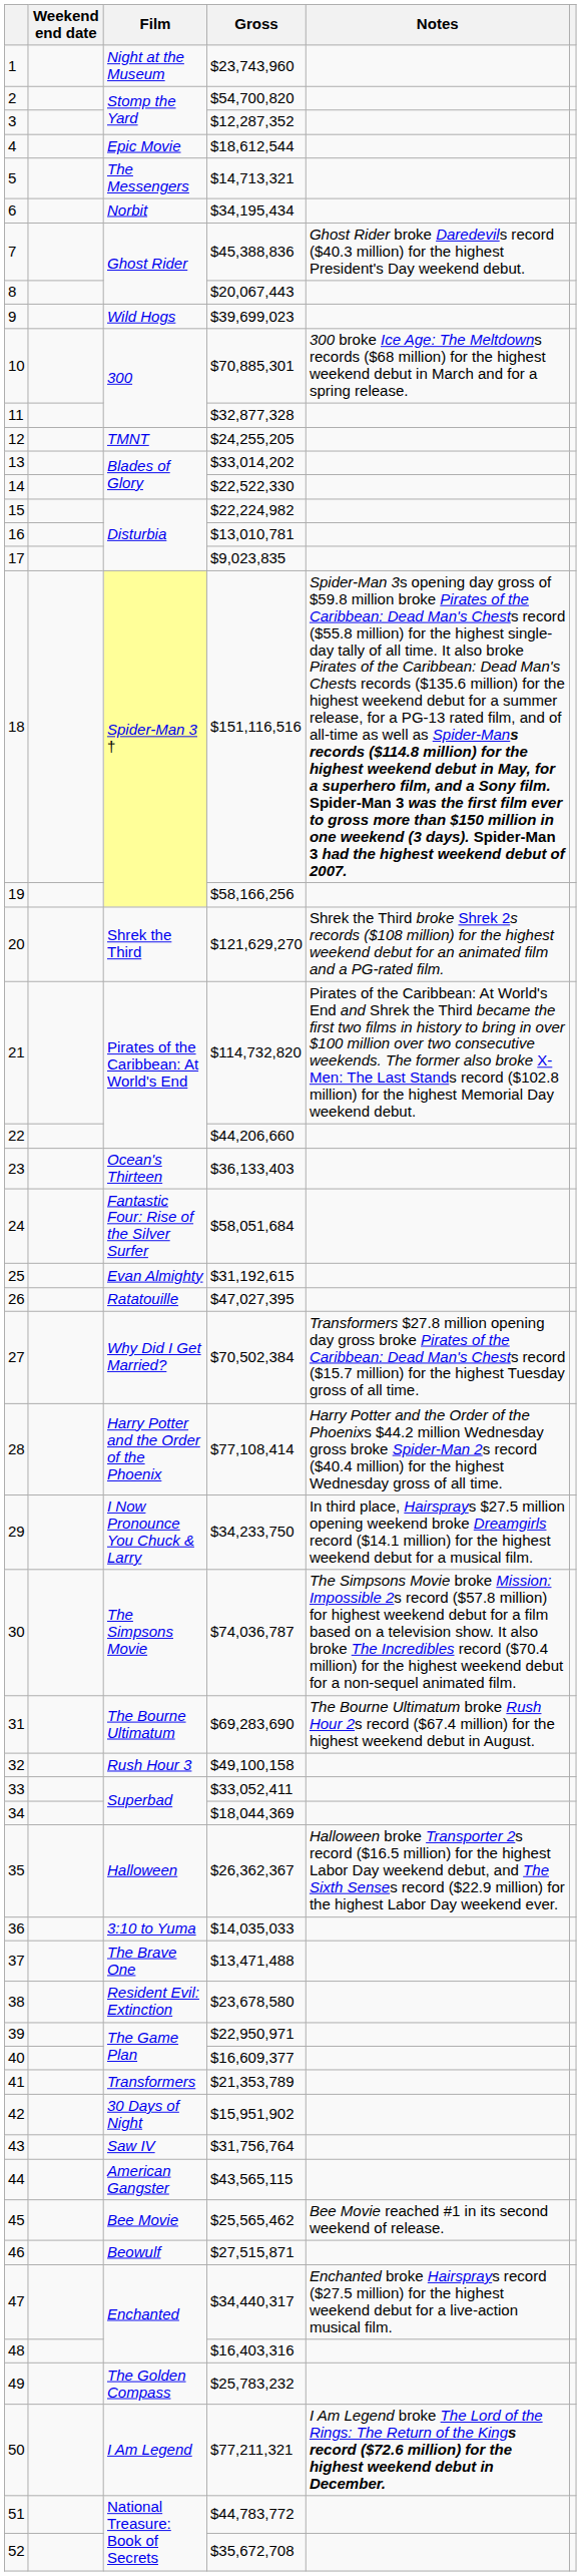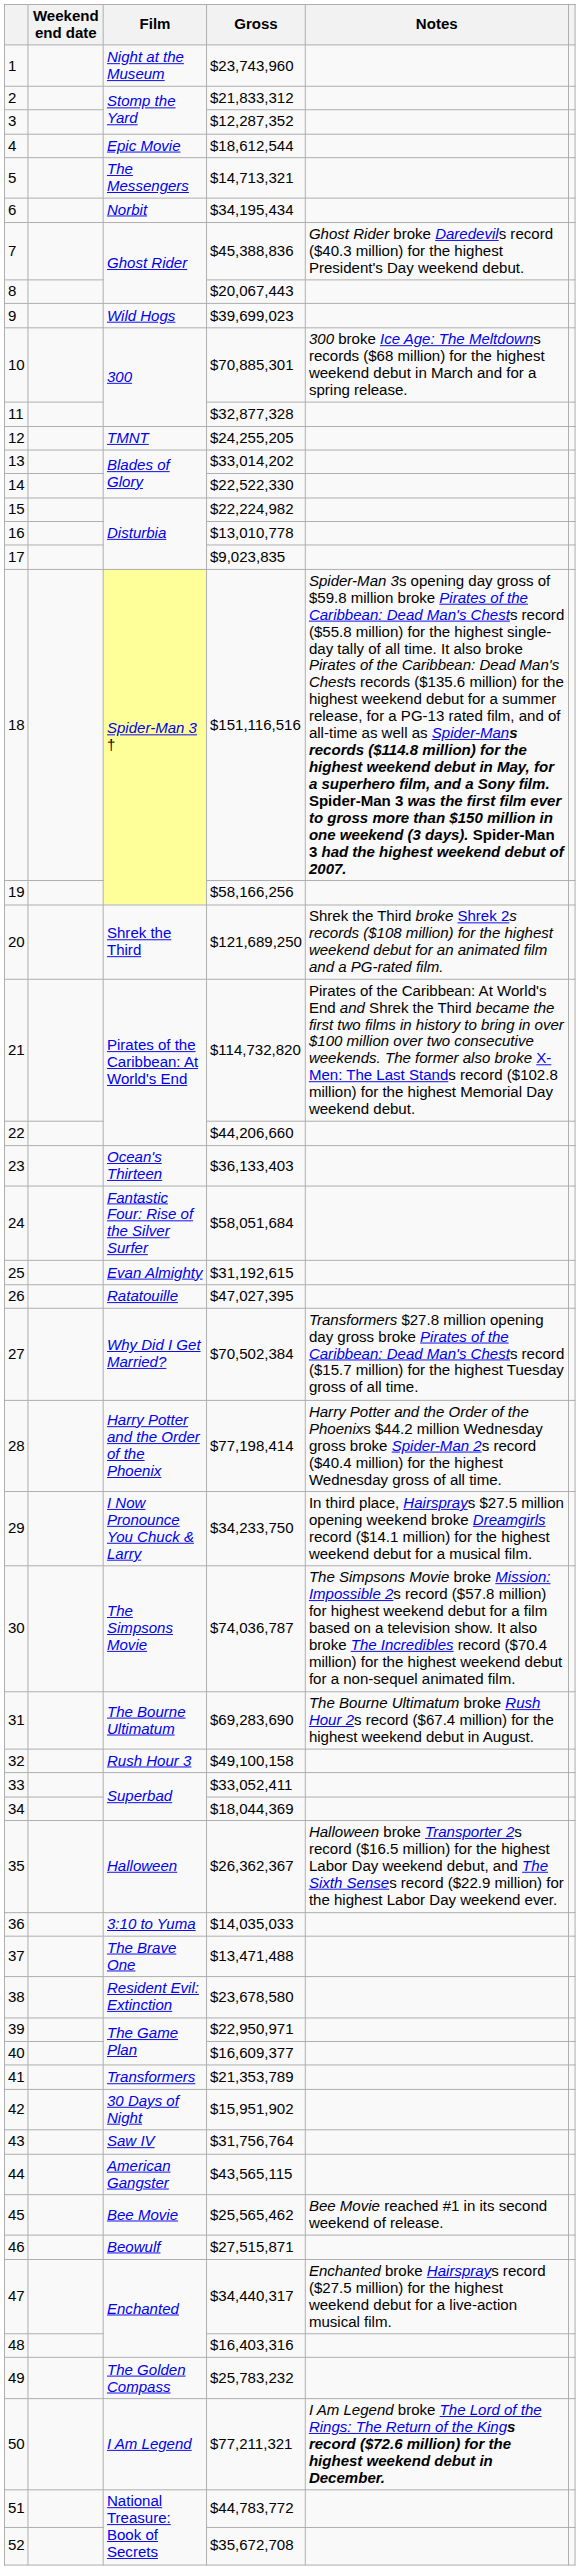 <table class="wikitable sortable">
 <tr>
 <th></th>
 <th>Weekend end date</th>
 <th>Film</th>
 <th>Gross</th>
 <th>Notes</th>
 <th class="unsortable"></th>
 </tr>
 <tr>
 <td>1</td>
 <td></td>
 <td><em><a href='#'>Night at the Museum</a></em></td>
 <td>$23,743,960</td>
 <td></td>
 <td></td>
 </tr>
 <tr>
 <td>2</td>
 <td></td>
 <td rowspan="2"><em><a href='#'>Stomp the Yard</a></em></td>
-<td>$54,700,820</td>
+<td>$21,833,312</td>
 <td></td>
 <td></td>
 </tr>
 <tr>
 <td>3</td>
 <td></td>
 <td>$12,287,352</td>
 <td></td>
 <td></td>
 </tr>
 <tr>
 <td>4</td>
 <td></td>
 <td><em><a href='#'>Epic Movie</a></em></td>
 <td>$18,612,544</td>
 <td></td>
 <td></td>
 </tr>
 <tr>
 <td>5</td>
 <td></td>
 <td><em><a href='#'>The Messengers</a></em></td>
 <td>$14,713,321</td>
 <td></td>
 <td></td>
 </tr>
 <tr>
 <td>6</td>
 <td></td>
 <td><em><a href='#'>Norbit</a></em></td>
 <td>$34,195,434</td>
 <td></td>
 <td></td>
 </tr>
 <tr>
 <td>7</td>
 <td></td>
 <td rowspan="2"><em><a href='#'>Ghost Rider</a></em></td>
 <td>$45,388,836</td>
 <td><em>Ghost Rider</em> broke <em><a href='#'>Daredevil</a></em>s record ($40.3 million) for the highest President's Day weekend debut.</td>
 <td></td>
 </tr>
 <tr>
 <td>8</td>
 <td></td>
 <td>$20,067,443</td>
 <td></td>
 <td></td>
 </tr>
 <tr>
 <td>9</td>
 <td></td>
 <td><em><a href='#'>Wild Hogs</a></em></td>
 <td>$39,699,023</td>
 <td></td>
 <td></td>
 </tr>
 <tr>
 <td>10</td>
 <td></td>
 <td rowspan="2"><em><a href='#'>300</a></em></td>
 <td>$70,885,301</td>
 <td><em>300</em> broke <em><a href='#'>Ice Age: The Meltdown</a></em>s records ($68 million) for the highest weekend debut in March and for a spring release.</td>
 <td></td>
 </tr>
 <tr>
 <td>11</td>
 <td></td>
 <td>$32,877,328</td>
 <td></td>
 <td></td>
 </tr>
 <tr>
 <td>12</td>
 <td></td>
 <td><em><a href='#'>TMNT</a></em></td>
 <td>$24,255,205</td>
 <td></td>
 <td></td>
 </tr>
 <tr>
 <td>13</td>
 <td></td>
 <td rowspan="2"><em><a href='#'>Blades of Glory</a></em></td>
 <td>$33,014,202</td>
 <td></td>
 <td></td>
 </tr>
 <tr>
 <td>14</td>
 <td></td>
 <td>$22,522,330</td>
 <td></td>
 <td></td>
 </tr>
 <tr>
 <td>15</td>
 <td></td>
 <td rowspan="3"><em><a href='#'>Disturbia</a></em></td>
 <td>$22,224,982</td>
 <td></td>
 <td></td>
 </tr>
 <tr>
 <td>16</td>
 <td></td>
-<td>$13,010,781</td>
+<td>$13,010,778</td>
 <td></td>
 <td></td>
 </tr>
 <tr>
 <td>17</td>
 <td></td>
 <td>$9,023,835</td>
 <td></td>
 <td></td>
 </tr>
 <tr>
 <td>18</td>
 <td></td>
 <td rowspan="2" style="background-color:#FFFF99"><em><a href='#'>Spider-Man 3</a></em> †</td>
 <td>$151,116,516</td>
 <td><em>Spider-Man 3</em>s opening day gross of $59.8 million broke <em><a href='#'>Pirates of the Caribbean: Dead Man's Chest</a></em>s record ($55.8 million) for the highest single-day tally of all time. It also broke <em>Pirates of the Caribbean: Dead Man's Chest</em>s records ($135.6 million) for the highest weekend debut for a summer release, for a PG-13 rated film, and of all-time as well as <em><a href='#'>Spider-Man</a><strong>s records ($114.8 million) for the highest weekend debut in May, for a superhero film, and a Sony film. </em>Spider-Man 3<em> was the first film ever to gross more than $150 million in one weekend (3 days). </em>Spider-Man 3<em> had the highest weekend debut of 2007.</td>
 <td></td>
 </tr>
 <tr>
 <td>19</td>
 <td></td>
 <td>$58,166,256</td>
 <td></td>
 <td></td>
 </tr>
 <tr>
 <td>20</td>
 <td></td>
 <td></em><a href='#'>Shrek the Third</a><em></td>
-<td>$121,629,270</td>
+<td>$121,689,250</td>
 <td></em>Shrek the Third<em> broke </em><a href='#'>Shrek 2</a><em>s records ($108 million) for the highest weekend debut for an animated film and a PG-rated film.</td>
 <td></td>
 </tr>
 <tr>
 <td>21</td>
 <td></td>
 <td rowspan="2"></em><a href='#'>Pirates of the Caribbean: At World's End</a><em></td>
 <td>$114,732,820</td>
 <td></em>Pirates of the Caribbean: At World's End<em> and </em>Shrek the Third<em> became the first two films in history to bring in over $100 million over two consecutive weekends. The former also broke </em><a href='#'>X-Men: The Last Stand</a></strong>s record ($102.8 million) for the highest Memorial Day weekend debut.</td>
 <td></td>
 </tr>
 <tr>
 <td>22</td>
 <td></td>
 <td>$44,206,660</td>
 <td></td>
 <td></td>
 </tr>
 <tr>
 <td>23</td>
 <td></td>
 <td><em><a href='#'>Ocean's Thirteen</a></em></td>
 <td>$36,133,403</td>
 <td></td>
 <td></td>
 </tr>
 <tr>
 <td>24</td>
 <td></td>
 <td><em><a href='#'>Fantastic Four: Rise of the Silver Surfer</a></em></td>
 <td>$58,051,684</td>
 <td></td>
 <td></td>
 </tr>
 <tr>
 <td>25</td>
 <td></td>
 <td><em><a href='#'>Evan Almighty</a></em></td>
 <td>$31,192,615</td>
 <td></td>
 <td></td>
 </tr>
 <tr>
 <td>26</td>
 <td></td>
 <td><em><a href='#'>Ratatouille</a></em></td>
 <td>$47,027,395</td>
 <td></td>
 <td></td>
 </tr>
 <tr>
 <td>27</td>
 <td></td>
 <td><em><a href='#'>Why Did I Get Married?</a></em></td>
 <td>$70,502,384</td>
 <td><em>Transformers</em> $27.8 million opening day gross broke <em><a href='#'>Pirates of the Caribbean: Dead Man's Chest</a></em>s record ($15.7 million) for the highest Tuesday gross of all time.</td>
 <td></td>
 </tr>
 <tr>
 <td>28</td>
 <td></td>
 <td><em><a href='#'>Harry Potter and the Order of the Phoenix</a></em></td>
-<td>$77,108,414</td>
+<td>$77,198,414</td>
 <td><em>Harry Potter and the Order of the Phoenix</em>s $44.2 million Wednesday gross broke <em><a href='#'>Spider-Man 2</a></em>s record ($40.4 million) for the highest Wednesday gross of all time.</td>
 <td></td>
 </tr>
 <tr>
 <td>29</td>
 <td></td>
 <td><em><a href='#'>I Now Pronounce You Chuck & Larry</a></em></td>
 <td>$34,233,750</td>
 <td>In third place, <em><a href='#'>Hairspray</a></em>s $27.5 million opening weekend broke <em><a href='#'>Dreamgirls</a></em> record ($14.1 million) for the highest weekend debut for a musical film.</td>
 <td></td>
 </tr>
 <tr>
 <td>30</td>
 <td></td>
 <td><em><a href='#'>The Simpsons Movie</a></em></td>
 <td>$74,036,787</td>
 <td><em>The Simpsons Movie</em> broke <em><a href='#'>Mission: Impossible 2</a></em>s record ($57.8 million) for highest weekend debut for a film based on a television show. It also broke <em><a href='#'>The Incredibles</a></em> record ($70.4 million) for the highest weekend debut for a non-sequel animated film.</td>
 <td></td>
 </tr>
 <tr>
 <td>31</td>
 <td></td>
 <td><em><a href='#'>The Bourne Ultimatum</a></em></td>
 <td>$69,283,690</td>
 <td><em>The Bourne Ultimatum</em> broke <em><a href='#'>Rush Hour 2</a></em>s record ($67.4 million) for the highest weekend debut in August.</td>
 <td></td>
 </tr>
 <tr>
 <td>32</td>
 <td></td>
 <td><em><a href='#'>Rush Hour 3</a></em></td>
 <td>$49,100,158</td>
 <td></td>
 <td></td>
 </tr>
 <tr>
 <td>33</td>
 <td></td>
 <td rowspan="2"><em><a href='#'>Superbad</a></em></td>
 <td>$33,052,411</td>
 <td></td>
 <td></td>
 </tr>
 <tr>
 <td>34</td>
 <td></td>
 <td>$18,044,369</td>
 <td></td>
 <td></td>
 </tr>
 <tr>
 <td>35</td>
 <td></td>
 <td><em><a href='#'>Halloween</a></em></td>
 <td>$26,362,367</td>
 <td><em>Halloween</em> broke <em><a href='#'>Transporter 2</a></em>s record ($16.5 million) for the highest Labor Day weekend debut, and <em><a href='#'>The Sixth Sense</a></em>s record ($22.9 million) for the highest Labor Day weekend ever.</td>
 <td></td>
 </tr>
 <tr>
 <td>36</td>
 <td></td>
 <td><em><a href='#'>3:10 to Yuma</a></em></td>
 <td>$14,035,033</td>
 <td></td>
 <td></td>
 </tr>
 <tr>
 <td>37</td>
 <td></td>
 <td><em><a href='#'>The Brave One</a></em></td>
 <td>$13,471,488</td>
 <td></td>
 <td></td>
 </tr>
 <tr>
 <td>38</td>
 <td></td>
 <td><em><a href='#'>Resident Evil: Extinction</a></em></td>
 <td>$23,678,580</td>
 <td></td>
 <td></td>
 </tr>
 <tr>
 <td>39</td>
 <td></td>
 <td rowspan="2"><em><a href='#'>The Game Plan</a></em></td>
 <td>$22,950,971</td>
 <td></td>
 <td></td>
 </tr>
 <tr>
 <td>40</td>
 <td></td>
 <td>$16,609,377</td>
 <td></td>
 <td></td>
 </tr>
 <tr>
 <td>41</td>
 <td></td>
 <td><em><a href='#'>Transformers</a></em></td>
 <td>$21,353,789</td>
 <td></td>
 <td></td>
 </tr>
 <tr>
 <td>42</td>
 <td></td>
 <td><em><a href='#'>30 Days of Night</a></em></td>
 <td>$15,951,902</td>
 <td></td>
 <td></td>
 </tr>
 <tr>
 <td>43</td>
 <td></td>
 <td><em><a href='#'>Saw IV</a></em></td>
 <td>$31,756,764</td>
 <td></td>
 <td></td>
 </tr>
 <tr>
 <td>44</td>
 <td></td>
 <td><em><a href='#'>American Gangster</a></em></td>
 <td>$43,565,115</td>
 <td></td>
 <td></td>
 </tr>
 <tr>
 <td>45</td>
 <td></td>
 <td><em><a href='#'>Bee Movie</a></em></td>
 <td>$25,565,462</td>
 <td><em>Bee Movie</em> reached #1 in its second weekend of release.</td>
 <td></td>
 </tr>
 <tr>
 <td>46</td>
 <td></td>
 <td><em><a href='#'>Beowulf</a></em></td>
 <td>$27,515,871</td>
 <td></td>
 <td></td>
 </tr>
 <tr>
 <td>47</td>
 <td></td>
 <td rowspan="2"><em><a href='#'>Enchanted</a></em></td>
 <td>$34,440,317</td>
 <td><em>Enchanted</em> broke <em><a href='#'>Hairspray</a></em>s record ($27.5 million) for the highest weekend debut for a live-action musical film.</td>
 <td></td>
 </tr>
 <tr>
 <td>48</td>
 <td></td>
 <td>$16,403,316</td>
 <td></td>
 <td></td>
 </tr>
 <tr>
 <td>49</td>
 <td></td>
 <td><em><a href='#'>The Golden Compass</a></em></td>
 <td>$25,783,232</td>
 <td></td>
 <td></td>
 </tr>
 <tr>
 <td>50</td>
 <td></td>
 <td><em><a href='#'>I Am Legend</a></em></td>
 <td>$77,211,321</td>
 <td><em>I Am Legend</em> broke <em><a href='#'>The Lord of the Rings: The Return of the King</a><strong>s record ($72.6 million) for the highest weekend debut in December.</td>
 <td></td>
 </tr>
 <tr>
 <td>51</td>
 <td></td>
 <td rowspan="2"></em><a href='#'>National Treasure: Book of Secrets</a><em></td>
 <td>$44,783,772</td>
 <td></td>
 <td></td>
 </tr>
 <tr>
 <td>52</td>
 <td></td>
 <td>$35,672,708</td>
 <td></td>
 <td></td>
 </tr>
 </table>
